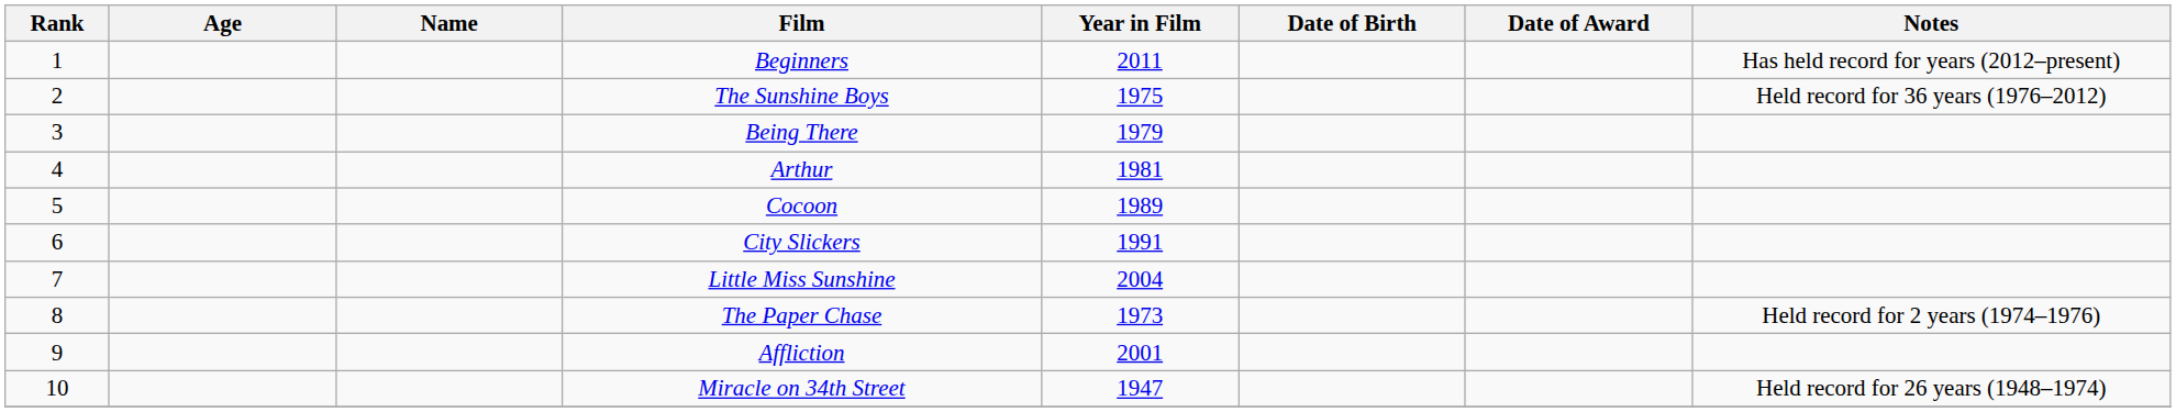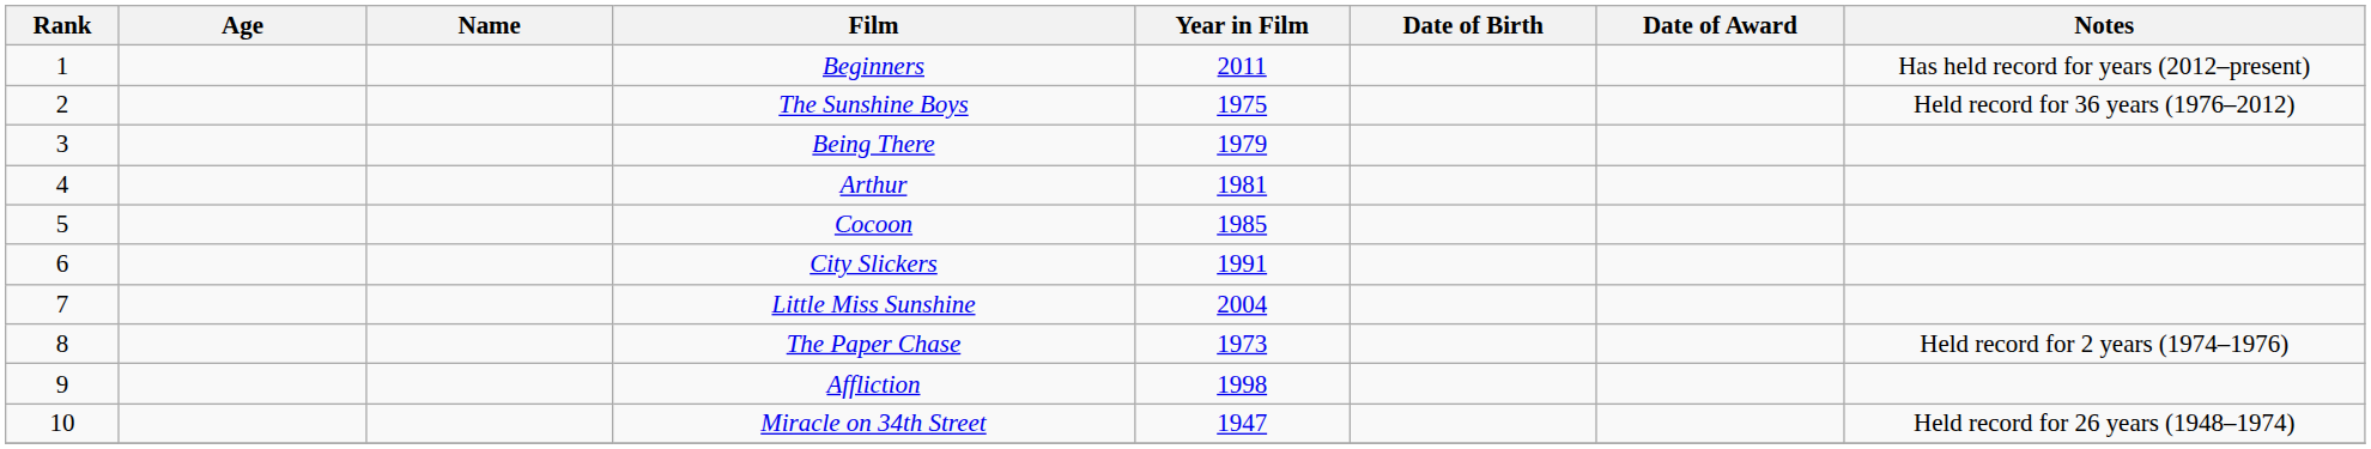 <table class="wikitable sortable" style="text-align: center">
 <tr>
 <th style="width:065px;">Rank</th>
 <th style="width:150px;">Age</th>
 <th style="width:150px;">Name</th>
 <th style="width:325px;">Film</th>
 <th style="width:130px;">Year in Film</th>
 <th style="width:150px;">Date of Birth</th>
 <th style="width:150px;">Date of Award</th>
 <th style="width:325px;">Notes</th>
 </tr>
 <tr>
 <td>1</td>
 <td></td>
 <td></td>
 <td><em><a href='#'>Beginners</a></em></td>
 <td><a href='#'>2011</a></td>
 <td></td>
 <td></td>
 <td>Has held record for  years (2012–present)</td>
 </tr>
 <tr>
 <td>2</td>
 <td></td>
 <td></td>
 <td><em><a href='#'>The Sunshine Boys</a></em></td>
 <td><a href='#'>1975</a></td>
 <td></td>
 <td></td>
 <td>Held record for 36 years (1976–2012)</td>
 </tr>
 <tr>
 <td>3</td>
 <td></td>
 <td></td>
 <td><em><a href='#'>Being There</a></em></td>
 <td><a href='#'>1979</a></td>
 <td></td>
 <td></td>
 <td></td>
 </tr>
 <tr>
 <td>4</td>
 <td></td>
 <td></td>
 <td><em><a href='#'>Arthur</a></em></td>
 <td><a href='#'>1981</a></td>
 <td></td>
 <td></td>
 <td></td>
 </tr>
 <tr>
 <td>5</td>
 <td></td>
 <td></td>
 <td><em><a href='#'>Cocoon</a></em></td>
-<td><a href='#'>1989</a></td>
+<td><a href='#'>1985</a></td>
 <td></td>
 <td></td>
 <td></td>
 </tr>
 <tr>
 <td>6</td>
 <td></td>
 <td></td>
 <td><em><a href='#'>City Slickers</a></em></td>
 <td><a href='#'>1991</a></td>
 <td></td>
 <td></td>
 <td></td>
 </tr>
 <tr>
 <td>7</td>
 <td></td>
 <td></td>
 <td><em><a href='#'>Little Miss Sunshine</a></em></td>
 <td><a href='#'>2004</a></td>
 <td></td>
 <td></td>
 <td></td>
 </tr>
 <tr>
 <td>8</td>
 <td></td>
 <td></td>
 <td><em><a href='#'>The Paper Chase</a></em></td>
 <td><a href='#'>1973</a></td>
 <td></td>
 <td></td>
 <td>Held record for 2 years (1974–1976)</td>
 </tr>
 <tr>
 <td>9</td>
 <td></td>
 <td></td>
 <td><em><a href='#'>Affliction</a></em></td>
-<td><a href='#'>2001</a></td>
+<td><a href='#'>1998</a></td>
 <td></td>
 <td></td>
 <td></td>
 </tr>
 <tr>
 <td>10</td>
 <td></td>
 <td></td>
 <td><em><a href='#'>Miracle on 34th Street</a></em></td>
 <td><a href='#'>1947</a></td>
 <td></td>
 <td></td>
 <td>Held record for 26 years (1948–1974)</td>
 </tr>
 <tr>
 </tr>
 </table>
